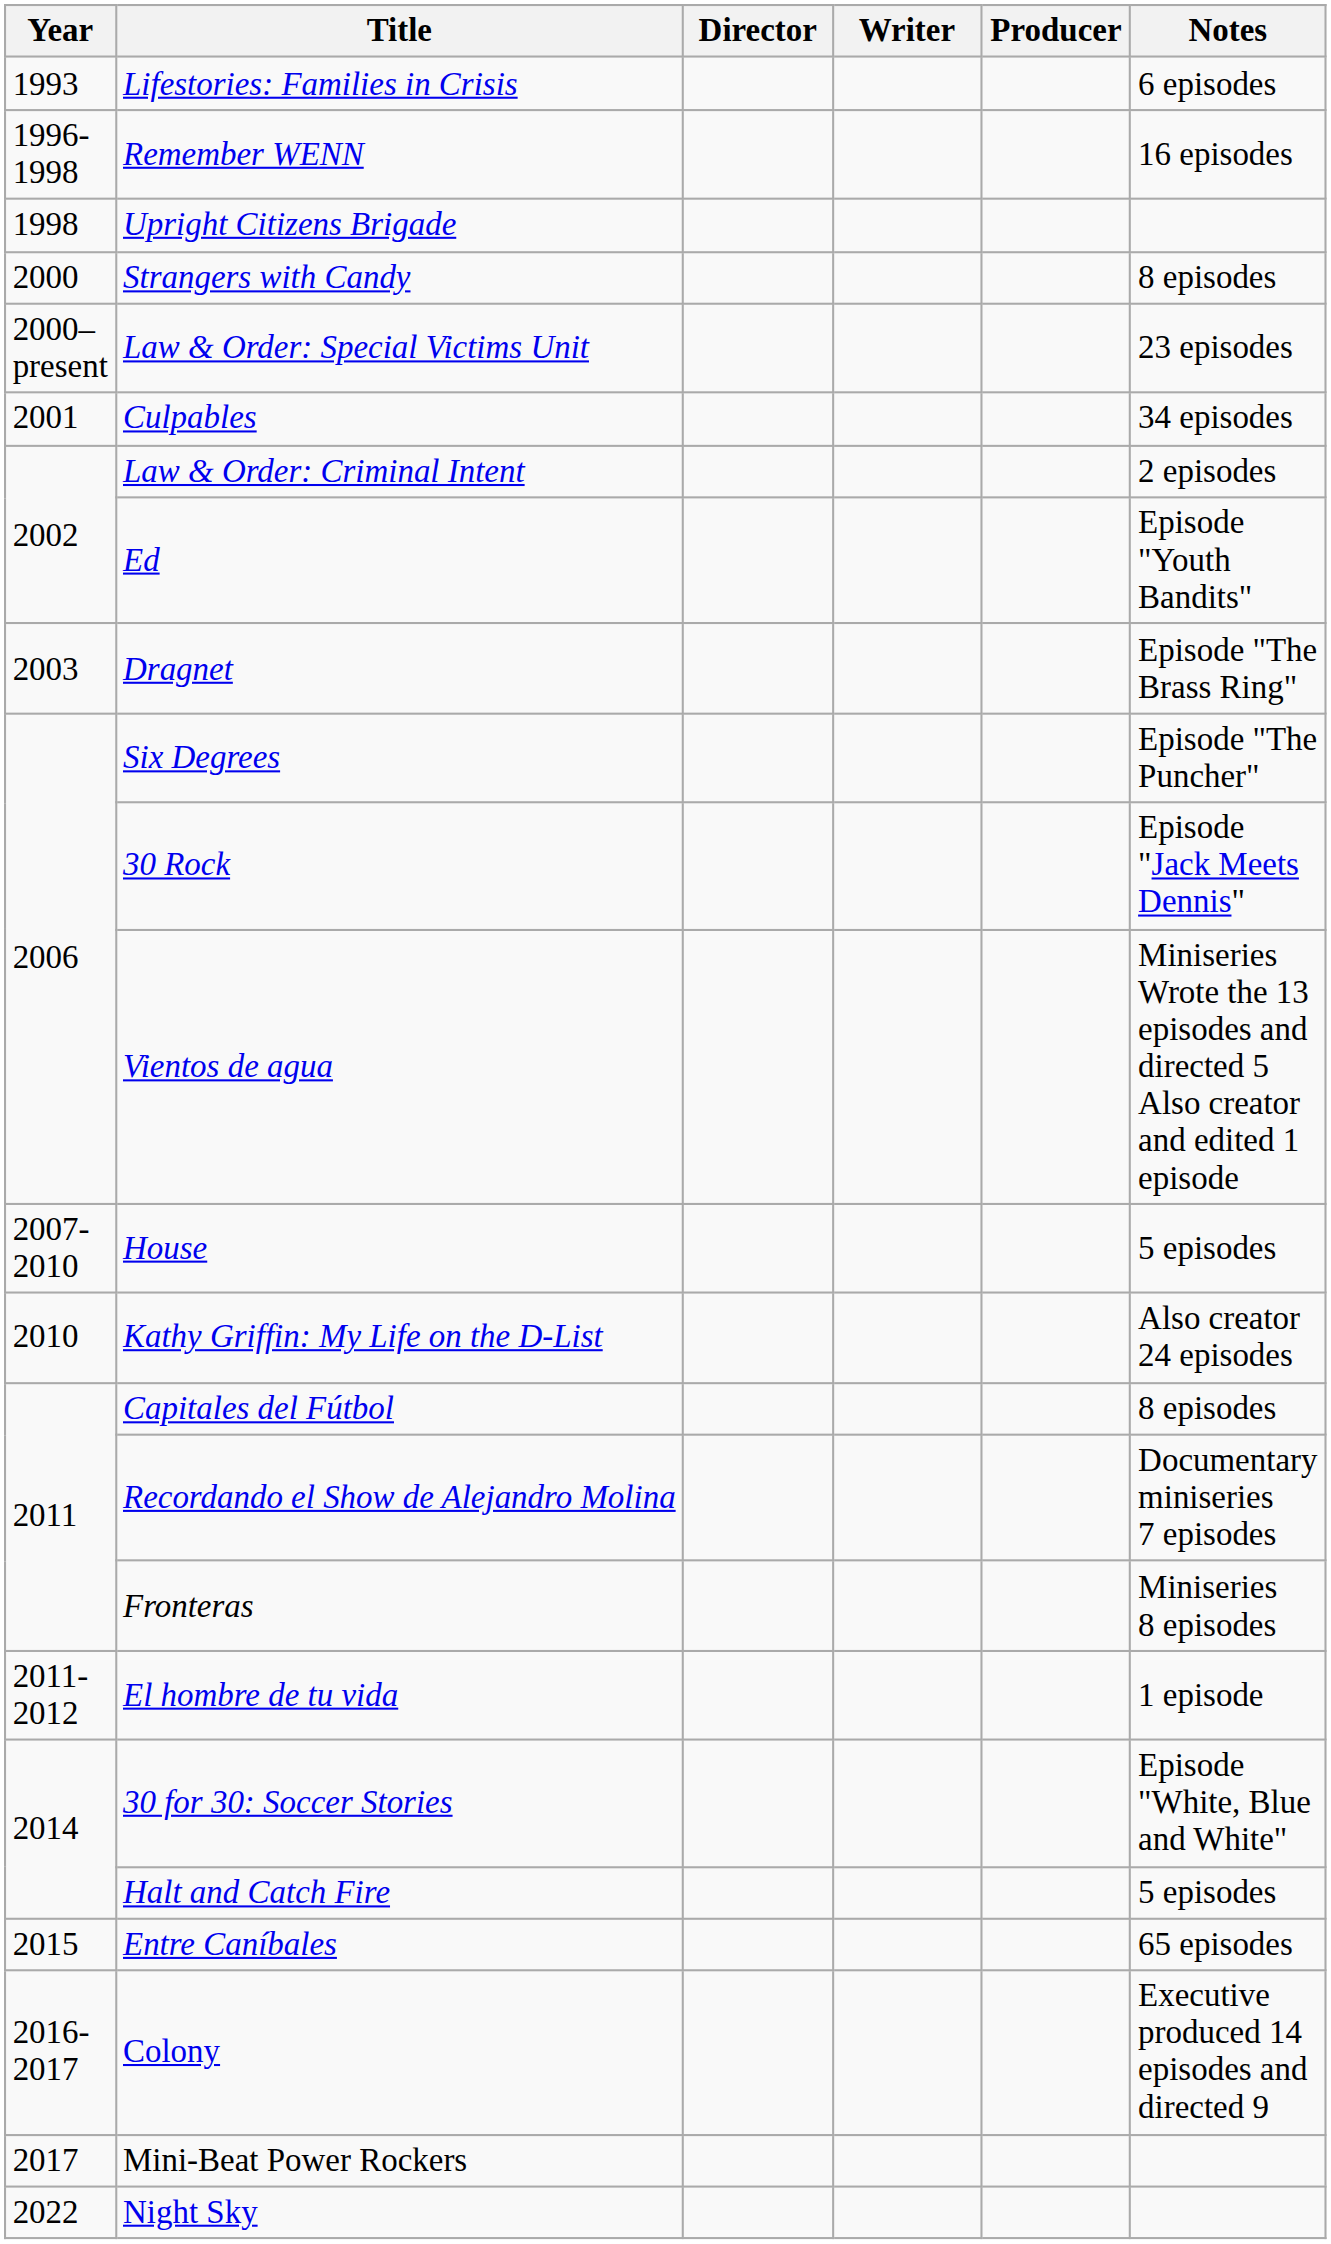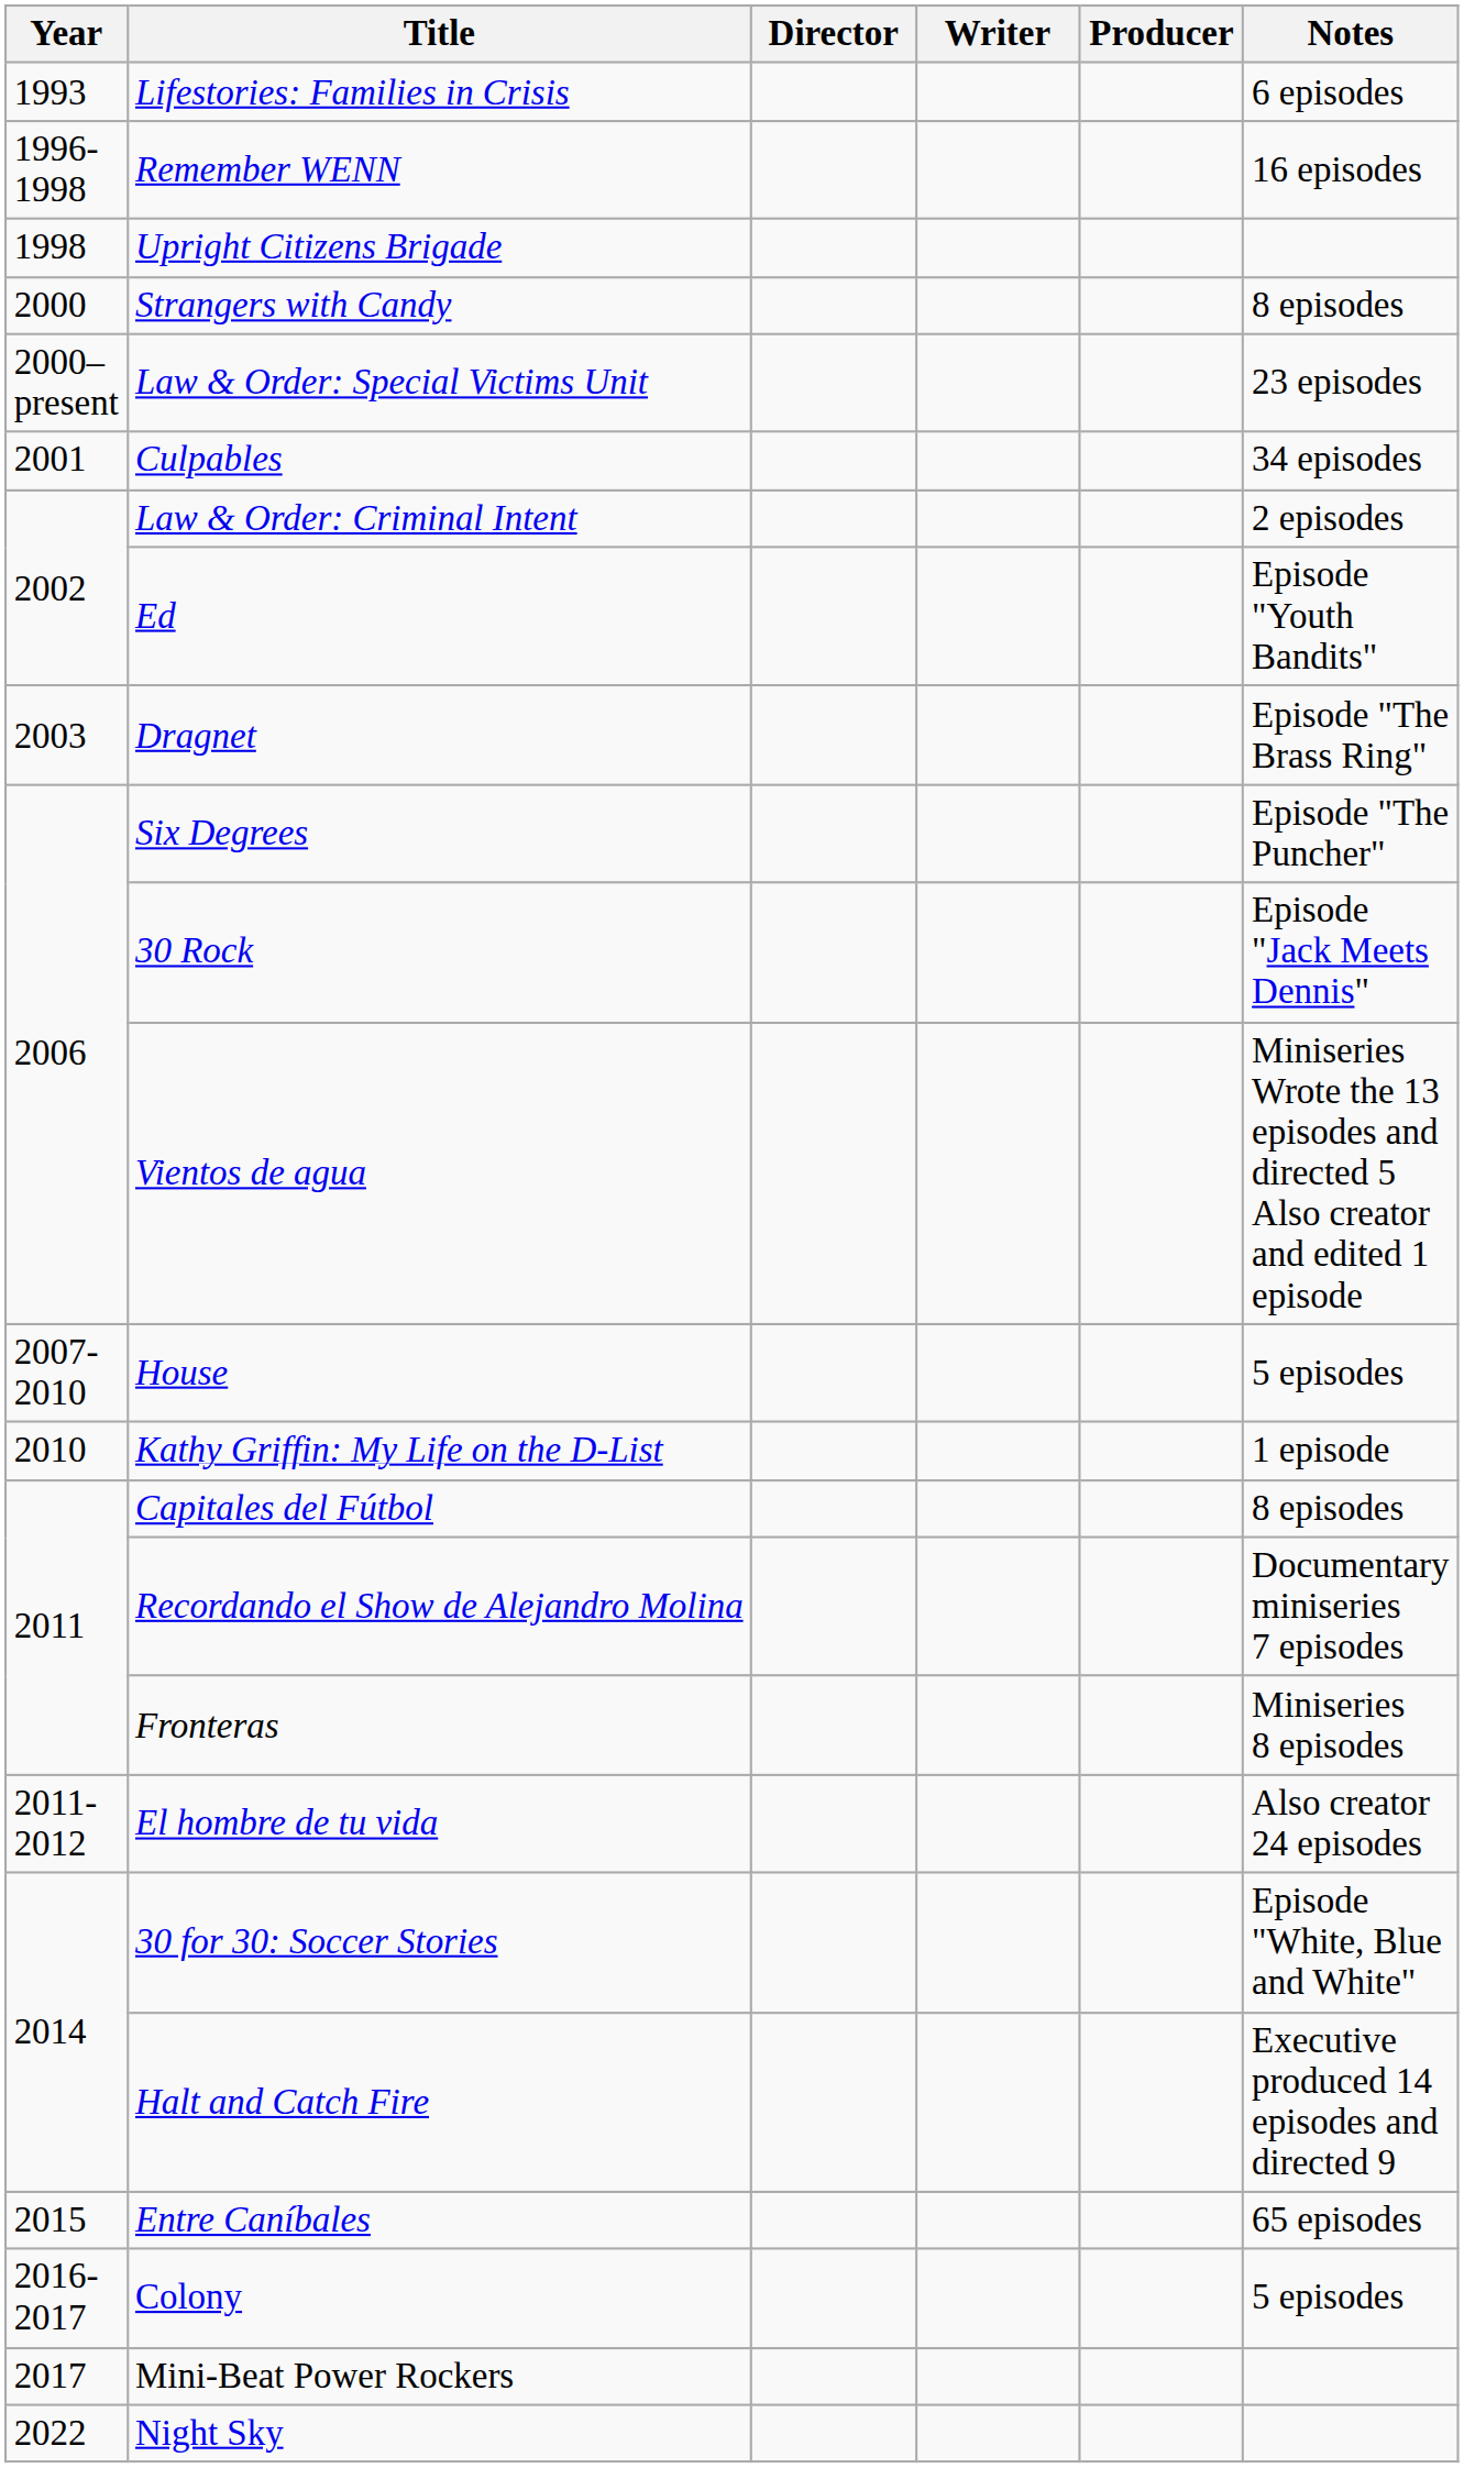 <table class="wikitable sortable">
 <tr>
 <th style="width:26px;">Year</th>
 <th>Title</th>
 <th width="65">Director</th>
 <th width="65">Writer</th>
 <th width="65">Producer</th>
 <th width="65">Notes</th>
 </tr>
 <tr>
 <td>1993</td>
 <td><em><a href='#'>Lifestories: Families in Crisis</a></em></td>
 <td></td>
 <td></td>
 <td></td>
 <td>6 episodes</td>
 </tr>
 <tr>
 <td>1996-1998</td>
 <td><em><a href='#'>Remember WENN</a></em></td>
 <td></td>
 <td></td>
 <td></td>
 <td>16 episodes</td>
 </tr>
 <tr>
 <td>1998</td>
 <td><em><a href='#'>Upright Citizens Brigade</a></em></td>
 <td></td>
 <td></td>
 <td></td>
 <td></td>
 </tr>
 <tr>
 <td>2000</td>
 <td><em><a href='#'>Strangers with Candy</a></em></td>
 <td></td>
 <td></td>
 <td></td>
 <td>8 episodes</td>
 </tr>
 <tr>
 <td>2000–present</td>
 <td><em><a href='#'>Law & Order: Special Victims Unit</a></em></td>
 <td></td>
 <td></td>
 <td></td>
 <td>23 episodes</td>
 </tr>
 <tr>
 <td>2001</td>
 <td><em><a href='#'>Culpables</a></em></td>
 <td></td>
 <td></td>
 <td></td>
 <td>34 episodes</td>
 </tr>
 <tr>
 <td rowspan=2>2002</td>
 <td><em><a href='#'>Law & Order: Criminal Intent</a></em></td>
 <td></td>
 <td></td>
 <td></td>
 <td>2 episodes</td>
 </tr>
 <tr>
 <td><em><a href='#'>Ed</a></em></td>
 <td></td>
 <td></td>
 <td></td>
 <td>Episode "Youth Bandits"</td>
 </tr>
 <tr>
 <td>2003</td>
 <td><em><a href='#'>Dragnet</a></em></td>
 <td></td>
 <td></td>
 <td></td>
 <td>Episode "The Brass Ring"</td>
 </tr>
 <tr>
 <td rowspan=3>2006</td>
 <td><em><a href='#'>Six Degrees</a></em></td>
 <td></td>
 <td></td>
 <td></td>
 <td>Episode "The Puncher"</td>
 </tr>
 <tr>
 <td><em><a href='#'>30 Rock</a></em></td>
 <td></td>
 <td></td>
 <td></td>
 <td>Episode "<a href='#'>Jack Meets Dennis</a>"</td>
 </tr>
 <tr>
 <td><em><a href='#'>Vientos de agua</a></em></td>
 <td></td>
 <td></td>
 <td></td>
 <td>Miniseries<br>Wrote the 13 episodes and directed 5<br>Also creator and edited 1 episode</td>
 </tr>
 <tr>
 <td>2007-2010</td>
 <td><em><a href='#'>House</a></em></td>
 <td></td>
 <td></td>
 <td></td>
 <td>5 episodes</td>
 </tr>
 <tr>
 <td>2010</td>
 <td><em><a href='#'>Kathy Griffin: My Life on the D-List</a></em></td>
 <td></td>
 <td></td>
 <td></td>
-<td>Also creator<br>24 episodes</td>
+<td>1 episode</td>
 </tr>
 <tr>
 <td rowspan=3>2011</td>
 <td><em><a href='#'>Capitales del Fútbol</a></em></td>
 <td></td>
 <td></td>
 <td></td>
 <td>8 episodes</td>
 </tr>
 <tr>
 <td><em><a href='#'>Recordando el Show de Alejandro Molina</a></em></td>
 <td></td>
 <td></td>
 <td></td>
 <td>Documentary miniseries<br>7 episodes</td>
 </tr>
 <tr>
 <td><em>Fronteras</em></td>
 <td></td>
 <td></td>
 <td></td>
 <td>Miniseries<br>8 episodes</td>
 </tr>
 <tr>
 <td>2011-2012</td>
 <td><em><a href='#'>El hombre de tu vida</a></em></td>
 <td></td>
 <td></td>
 <td></td>
-<td>1 episode</td>
+<td>Also creator<br>24 episodes</td>
 </tr>
 <tr>
 <td rowspan=2>2014</td>
 <td><em><a href='#'>30 for 30: Soccer Stories</a></em></td>
 <td></td>
 <td></td>
 <td></td>
 <td>Episode "White, Blue and White"</td>
 </tr>
 <tr>
 <td><em><a href='#'>Halt and Catch Fire</a></em></td>
 <td></td>
 <td></td>
 <td></td>
-<td>5 episodes</td>
+<td>Executive produced 14 episodes and directed 9</td>
 </tr>
 <tr>
 <td>2015</td>
 <td><em><a href='#'>Entre Caníbales</a></em></td>
 <td></td>
 <td></td>
 <td></td>
 <td>65 episodes</td>
 </tr>
 <tr>
 <td>2016-2017</td>
 <td><a href='#'>Colony</a></td>
 <td></td>
 <td></td>
 <td></td>
-<td>Executive produced 14 episodes and directed 9</td>
+<td>5 episodes</td>
 </tr>
 <tr>
 <td>2017</td>
 <td>Mini-Beat Power Rockers</td>
 <td></td>
 <td></td>
 <td></td>
 </tr>
 <tr>
 <td>2022</td>
 <td><a href='#'>Night Sky</a></td>
 <td></td>
 <td></td>
 <td></td>
 <td></td>
 </tr>
 </table>
